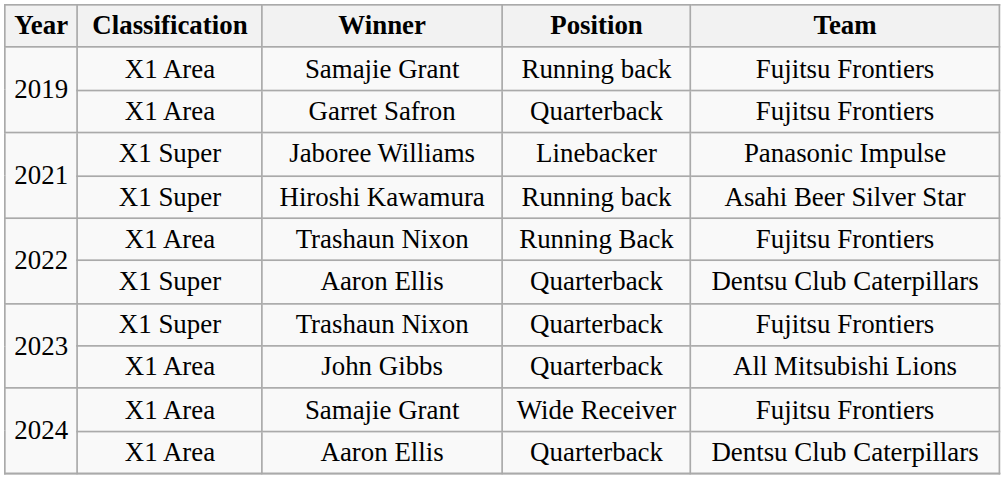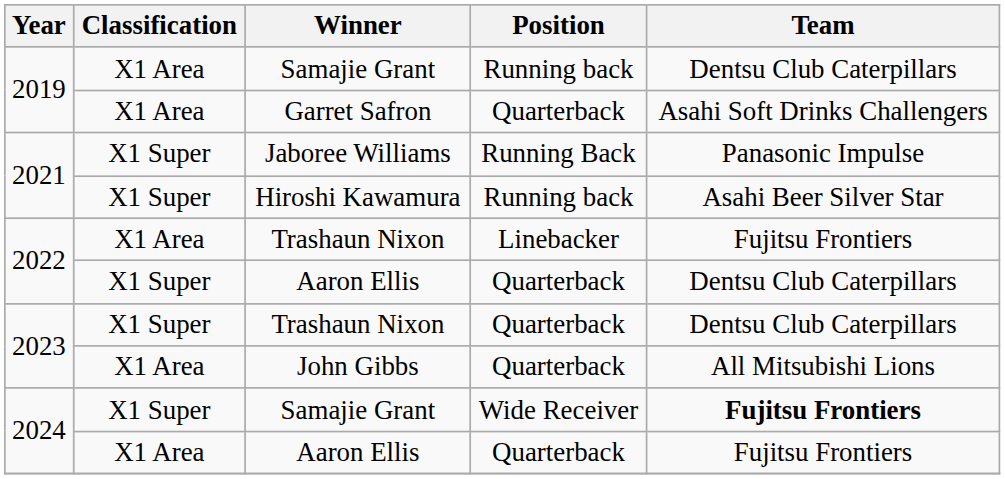 <table class="wikitable" style="text-align:Center;width:95%;">
 <tr>
 <th>Year</th>
 <th>Classification</th>
 <th>Winner</th>
 <th>Position</th>
 <th>Team</th>
 </tr>
 <tr>
 <td rowspan="2">2019</td>
 <td>X1 Area</td>
 <td>Samajie Grant</td>
 <td>Running back</td>
-<td>Fujitsu Frontiers</td>
+<td>Dentsu Club Caterpillars</td>
 </tr>
 <tr>
 <td>X1 Area</td>
 <td>Garret Safron</td>
 <td>Quarterback</td>
-<td>Fujitsu Frontiers</td>
+<td>Asahi Soft Drinks Challengers</td>
 </tr>
 <tr>
 <td rowspan="2">2021</td>
 <td>X1 Super</td>
 <td>Jaboree Williams</td>
-<td>Linebacker</td>
+<td>Running Back</td>
 <td>Panasonic Impulse</td>
 </tr>
 <tr>
 <td>X1 Super</td>
 <td>Hiroshi Kawamura</td>
 <td>Running back</td>
 <td>Asahi Beer Silver Star</td>
 </tr>
 <tr>
 <td rowspan="2">2022</td>
 <td>X1 Area</td>
 <td>Trashaun Nixon</td>
-<td>Running Back</td>
+<td>Linebacker</td>
 <td>Fujitsu Frontiers</td>
 </tr>
 <tr>
 <td>X1 Super</td>
 <td>Aaron Ellis</td>
 <td>Quarterback</td>
 <td>Dentsu Club Caterpillars</td>
 </tr>
 <tr>
 <td rowspan="2">2023</td>
 <td>X1 Super</td>
 <td>Trashaun Nixon</td>
 <td>Quarterback</td>
-<td>Fujitsu Frontiers</td>
+<td>Dentsu Club Caterpillars</td>
 </tr>
 <tr>
 <td>X1 Area</td>
 <td>John Gibbs</td>
 <td>Quarterback</td>
 <td>All Mitsubishi Lions</td>
 </tr>
 <tr>
 <td rowspan="2">2024</td>
-<td>X1 Area</td>
+<td>X1 Super</td>
 <td>Samajie Grant</td>
 <td>Wide Receiver</td>
-<td>Fujitsu Frontiers</td>
+<td><strong>Fujitsu Frontiers</strong></td>
 </tr>
 <tr>
 <td>X1 Area</td>
 <td>Aaron Ellis</td>
 <td>Quarterback</td>
-<td>Dentsu Club Caterpillars</td>
+<td>Fujitsu Frontiers</td>
 </tr>
 <tr>
 </tr>
 </table>
